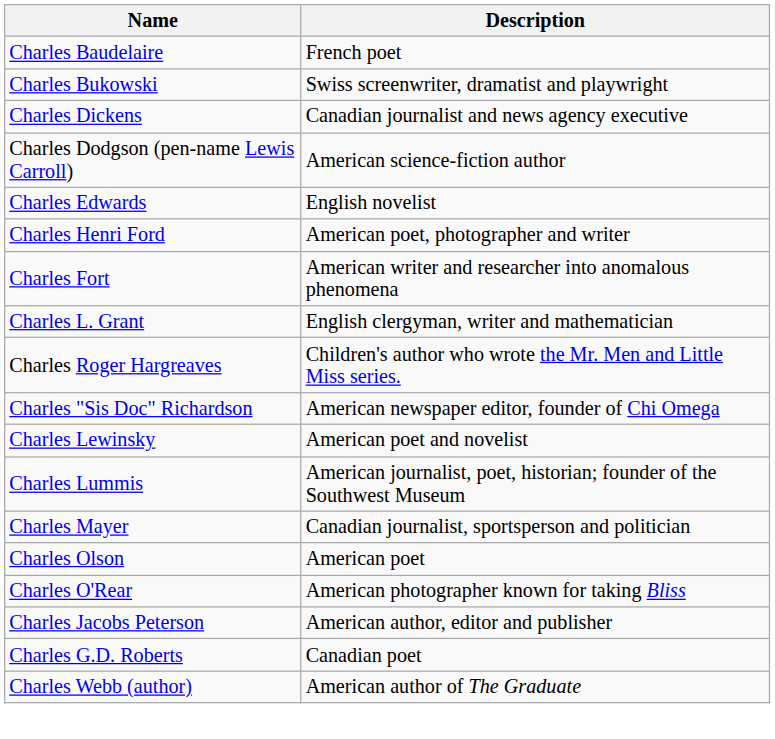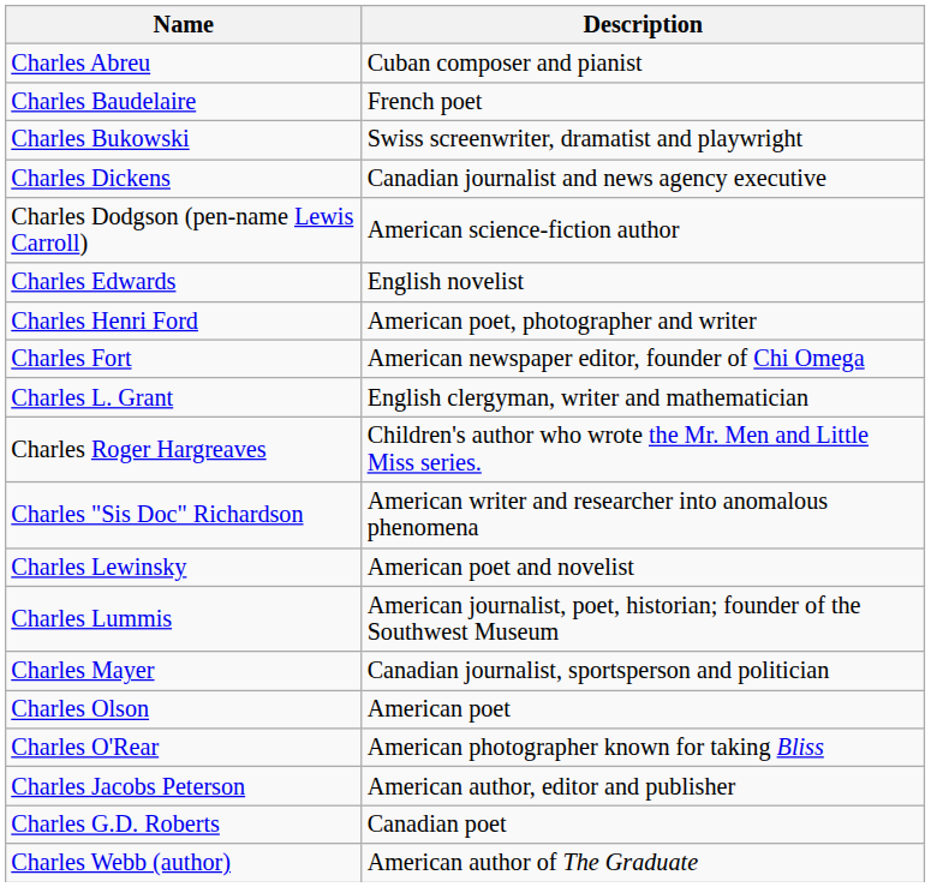 <table class="wikitable sortable">
 <tr>
 <th>Name</th>
 <th>Description</th>
+</tr>
+<tr>
+<td><a href='#'>Charles Abreu</a></td>
+<td>Cuban composer and pianist</td>
 </tr>
 <tr>
 <td><a href='#'>Charles Baudelaire</a></td>
 <td>French poet</td>
 </tr>
 <tr>
 <td><a href='#'>Charles Bukowski</a></td>
 <td>Swiss screenwriter, dramatist and playwright</td>
 </tr>
 <tr>
 <td><a href='#'>Charles Dickens</a></td>
 <td>Canadian journalist and news agency executive</td>
 </tr>
 <tr>
 <td>Charles Dodgson (pen-name <a href='#'>Lewis Carroll</a>)</td>
 <td>American science-fiction author</td>
 </tr>
 <tr>
 <td><a href='#'>Charles Edwards</a></td>
 <td>English novelist</td>
 </tr>
 <tr>
 <td><a href='#'>Charles Henri Ford</a></td>
 <td>American poet, photographer and writer</td>
 </tr>
 <tr>
 <td><a href='#'>Charles Fort</a></td>
-<td>American writer and researcher into anomalous phenomena</td>
+<td>American newspaper editor, founder of <a href='#'>Chi Omega</a></td>
 </tr>
 <tr>
 <td><a href='#'>Charles L. Grant</a></td>
 <td>English clergyman, writer and mathematician</td>
 </tr>
 <tr>
 <td>Charles <a href='#'>Roger Hargreaves</a></td>
 <td>Children's author who wrote <a href='#'>the Mr. Men and Little Miss series.</a></td>
 </tr>
 <tr>
 <td><a href='#'>Charles "Sis Doc" Richardson</a></td>
-<td>American newspaper editor, founder of <a href='#'>Chi Omega</a></td>
+<td>American writer and researcher into anomalous phenomena</td>
 </tr>
 <tr>
 <td><a href='#'>Charles Lewinsky</a></td>
 <td>American poet and novelist</td>
 </tr>
 <tr>
 <td><a href='#'>Charles Lummis</a></td>
 <td>American journalist, poet, historian; founder of the Southwest Museum</td>
 </tr>
 <tr>
 <td><a href='#'>Charles Mayer</a></td>
 <td>Canadian journalist, sportsperson and politician</td>
 </tr>
 <tr>
 <td><a href='#'>Charles Olson</a></td>
 <td>American poet</td>
 </tr>
 <tr>
 <td><a href='#'>Charles O'Rear</a></td>
 <td>American photographer known for taking <em><a href='#'>Bliss</a></em></td>
 </tr>
 <tr>
 <td><a href='#'>Charles Jacobs Peterson</a></td>
 <td>American author, editor and publisher</td>
 </tr>
 <tr>
 <td><a href='#'>Charles G.D. Roberts</a></td>
 <td>Canadian poet</td>
 </tr>
 <tr>
 <td><a href='#'>Charles Webb (author)</a></td>
 <td>American author of <em>The Graduate</em></td>
 </tr>
 </table>
